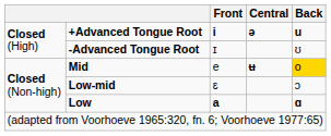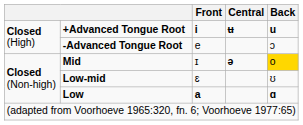 <table class="wikitable">
 <tr>
 <th colspan="2"></th>
 <th>Front</th>
 <th>Central</th>
 <th>Back</th>
 </tr>
 <tr>
 <td rowspan="2"><strong>Closed</strong><br>(High)</td>
 <td><strong>+Advanced Tongue Root</strong></td>
 <td><strong>i</strong></td>
-<td><strong>ə</strong></td>
+<td><strong>ʉ</strong></td>
 <td><strong>u</strong></td>
 </tr>
 <tr>
 <td><strong>-Advanced Tongue Root</strong></td>
-<td>ɪ</td>
+<td>e</td>
 <td></td>
-<td>ʊ</td>
+<td>ɔ</td>
 </tr>
 <tr>
 <td rowspan="3"><strong>Closed</strong><br>(Non-high)</td>
 <td><strong>Mid</strong></td>
-<td>e</td>
-<td><strong>ʉ</strong></td>
+<td>ɪ</td>
+<td><strong>ə</strong></td>
 <td style="background: gold;">o</td>
 </tr>
 <tr>
 <td><strong>Low-mid</strong></td>
 <td>ɛ</td>
 <td></td>
-<td>ɔ</td>
+<td>ʊ</td>
 </tr>
 <tr>
 <td><strong>Low</strong></td>
 <td><strong>a</strong></td>
 <td></td>
 <td><strong>ɑ</strong></td>
 </tr>
 <tr>
 <td colspan="5">(adapted from Voorhoeve 1965:320, fn. 6; Voorhoeve 1977:65)</td>
 </tr>
 </table>
